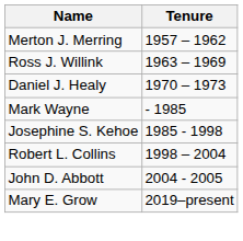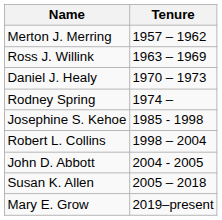 <table class="wikitable">
 <tr>
 <th>Name</th>
 <th>Tenure</th>
 </tr>
 <tr>
 <td>Merton J. Merring</td>
 <td>1957 – 1962</td>
 </tr>
 <tr>
 <td>Ross J. Willink</td>
 <td>1963 – 1969</td>
 </tr>
 <tr>
 <td>Daniel J. Healy</td>
 <td>1970 – 1973</td>
 </tr>
 <tr>
-<td>Mark Wayne</td>
-<td>- 1985</td>
+<td>Rodney Spring</td>
+<td>1974 –</td>
 </tr>
 <tr>
 <td>Josephine S. Kehoe</td>
 <td>1985 - 1998</td>
 </tr>
 <tr>
 <td>Robert L. Collins</td>
 <td>1998 – 2004</td>
 </tr>
 <tr>
 <td>John D. Abbott</td>
 <td>2004 - 2005</td>
 </tr>
 <tr>
+<td>Susan K. Allen</td>
+<td>2005 – 2018</td>
+</tr>
+<tr>
 <td>Mary E. Grow</td>
 <td>2019–present</td>
 </tr>
 </table>
